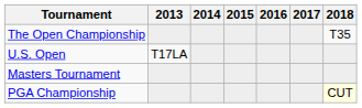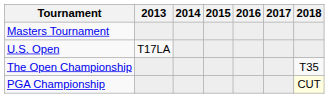 <table class="wikitable" style="font-size:95%;text-align:center;">
 <tr>
 <th>Tournament</th>
 <th>2013</th>
 <th>2014</th>
 <th>2015</th>
 <th>2016</th>
 <th>2017</th>
 <th>2018</th>
 </tr>
 <tr>
-<td align=left><a href='#'>The Open Championship</a></td>
+<td align=left><a href='#'>Masters Tournament</a></td>
 <td style="background:#eeeeee;"></td>
 <td style="background:#eeeeee;"></td>
 <td style="background:#eeeeee;"></td>
 <td style="background:#eeeeee;"></td>
 <td style="background:#eeeeee;"></td>
-<td>T35</td>
+<td style="background:#eeeeee;"></td>
 </tr>
 <tr>
 <td align=left><a href='#'>U.S. Open</a></td>
 <td>T17<span>LA</span></td>
 <td style="background:#eeeeee;"></td>
 <td style="background:#eeeeee;"></td>
 <td style="background:#eeeeee;"></td>
 <td style="background:#eeeeee;"></td>
 <td style="background:#eeeeee;"></td>
 </tr>
 <tr>
-<td align=left><a href='#'>Masters Tournament</a></td>
+<td align=left><a href='#'>The Open Championship</a></td>
 <td style="background:#eeeeee;"></td>
 <td style="background:#eeeeee;"></td>
 <td style="background:#eeeeee;"></td>
 <td style="background:#eeeeee;"></td>
 <td style="background:#eeeeee;"></td>
-<td style="background:#eeeeee;"></td>
+<td>T35</td>
 </tr>
 <tr>
 <td align=left><a href='#'>PGA Championship</a></td>
 <td style="background:#eeeeee;"></td>
 <td style="background:#eeeeee;"></td>
 <td style="background:#eeeeee;"></td>
 <td style="background:#eeeeee;"></td>
 <td style="background:#eeeeee;"></td>
 <td style="background: lightyellow;">CUT</td>
 </tr>
 </table>
